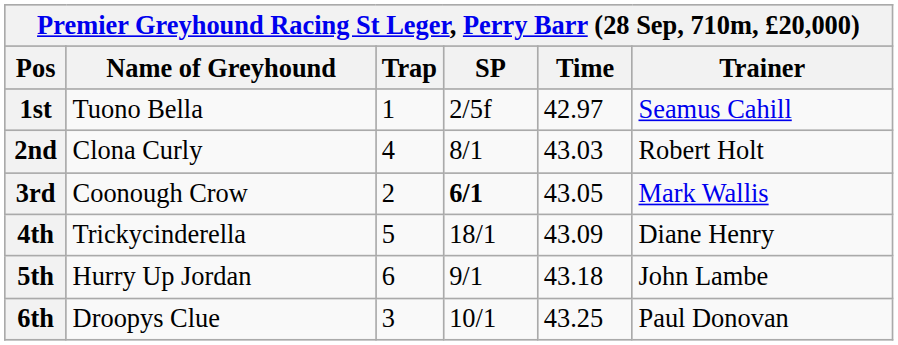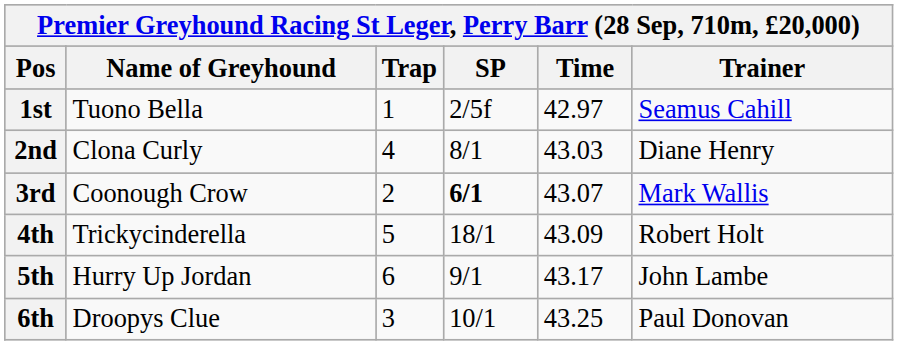 <table class="wikitable">
 <tr>
 <th colspan="6"><a href='#'>Premier Greyhound Racing St Leger</a>, <a href='#'>Perry Barr</a> (28 Sep, 710m, £20,000)</th>
 </tr>
 <tr>
 <th width=30>Pos</th>
 <th width=180>Name of Greyhound</th>
 <th width=30>Trap</th>
 <th width=50>SP</th>
 <th width=50>Time</th>
 <th width=150>Trainer</th>
 </tr>
 <tr>
 <th>1st</th>
 <td>Tuono Bella</td>
 <td>1</td>
 <td>2/5f</td>
 <td>42.97</td>
 <td><a href='#'>Seamus Cahill</a></td>
 </tr>
 <tr>
 <th>2nd</th>
 <td>Clona Curly</td>
 <td>4</td>
 <td>8/1</td>
 <td>43.03</td>
-<td>Robert Holt</td>
+<td>Diane Henry</td>
 </tr>
 <tr>
 <th>3rd</th>
 <td>Coonough Crow</td>
 <td>2</td>
 <td><strong>6/1</strong></td>
-<td>43.05</td>
+<td>43.07</td>
 <td><a href='#'>Mark Wallis</a></td>
 </tr>
 <tr>
 <th>4th</th>
 <td>Trickycinderella</td>
 <td>5</td>
 <td>18/1</td>
 <td>43.09</td>
-<td>Diane Henry</td>
+<td>Robert Holt</td>
 </tr>
 <tr>
 <th>5th</th>
 <td>Hurry Up Jordan</td>
 <td>6</td>
 <td>9/1</td>
-<td>43.18</td>
+<td>43.17</td>
 <td>John Lambe</td>
 </tr>
 <tr>
 <th>6th</th>
 <td>Droopys Clue</td>
 <td>3</td>
 <td>10/1</td>
 <td>43.25</td>
 <td>Paul Donovan</td>
 </tr>
 </table>
